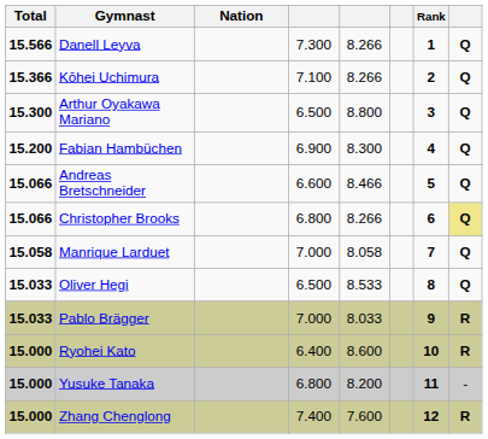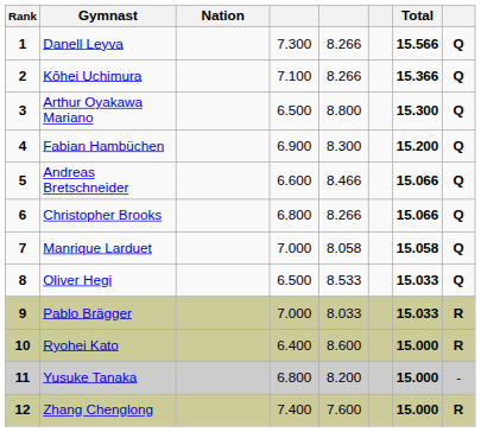 <table class="wikitable sortable" style="text-align:center;">
 <tr>
-<th scope="col"  style="width:50px;">Total</th>
+<th scope="col"  style="width:15px;"><small>Rank</small></th>
 <th scope="col"  style="width:150px;">Gymnast</th>
 <th scope="col"  style="width:100px;">Nation</th>
 <th scope="col"  style="width:50px;"><small></small></th>
 <th scope="col"  style="width:50px;"><small></small></th>
 <th scope="col"  style="width:20px;"><small></small></th>
-<th scope="col"  style="width:15px;"><small>Rank</small></th>
+<th scope="col"  style="width:50px;">Total</th>
 <th scope="col"  style="width:30px;"><small></small></th>
 </tr>
 <tr>
-<td><strong>15.566</strong></td>
+<td scope=row style="text-align:center"><strong>1</strong></td>
 <td style="height:30px; text-align:left;"><a href='#'>Danell Leyva</a></td>
 <td style="text-align:left;"><small></small></td>
 <td>7.300</td>
 <td>8.266</td>
 <td></td>
-<td scope=row style="text-align:center"><strong>1</strong></td>
+<td><strong>15.566</strong></td>
 <td><strong>Q</strong></td>
 </tr>
 <tr>
-<td><strong>15.366</strong></td>
+<td scope=row style="text-align:center"><strong>2</strong></td>
 <td style="height:30px; text-align:left;"><a href='#'>Kōhei Uchimura</a></td>
 <td style="text-align:left;"><small></small></td>
 <td>7.100</td>
 <td>8.266</td>
 <td></td>
-<td scope=row style="text-align:center"><strong>2</strong></td>
+<td><strong>15.366</strong></td>
 <td><strong>Q</strong></td>
 </tr>
 <tr>
-<td><strong>15.300</strong></td>
+<td scope=row style="text-align:center"><strong>3</strong></td>
 <td style="height:30px; text-align:left;"><a href='#'>Arthur Oyakawa Mariano</a></td>
 <td style="text-align:left;"><small></small></td>
 <td>6.500</td>
 <td>8.800</td>
 <td></td>
-<td scope=row style="text-align:center"><strong>3</strong></td>
+<td><strong>15.300</strong></td>
 <td><strong>Q</strong></td>
 </tr>
 <tr>
-<td><strong>15.200</strong></td>
+<td scope=row style="text-align:center"><strong>4</strong></td>
 <td style="height:30px; text-align:left;"><a href='#'>Fabian Hambüchen</a></td>
 <td style="text-align:left;"><small></small></td>
 <td>6.900</td>
 <td>8.300</td>
 <td></td>
-<td scope=row style="text-align:center"><strong>4</strong></td>
+<td><strong>15.200</strong></td>
 <td><strong>Q</strong></td>
 </tr>
 <tr>
-<td><strong>15.066</strong></td>
+<td scope=row style="text-align:center"><strong>5</strong></td>
 <td style="height:30px; text-align:left;"><a href='#'>Andreas Bretschneider</a></td>
 <td style="text-align:left;"><small></small></td>
 <td>6.600</td>
 <td>8.466</td>
 <td></td>
-<td scope=row style="text-align:center"><strong>5</strong></td>
+<td><strong>15.066</strong></td>
 <td><strong>Q</strong></td>
 </tr>
 <tr>
-<td><strong>15.066</strong></td>
+<td scope=row style="text-align:center"><strong>6</strong></td>
 <td style="height:30px; text-align:left;"><a href='#'>Christopher Brooks</a></td>
 <td style="text-align:left;"><small></small></td>
 <td>6.800</td>
 <td>8.266</td>
 <td></td>
-<td scope=row style="text-align:center"><strong>6</strong></td>
-<td style="background: khaki;"><strong>Q</strong></td>
+<td><strong>15.066</strong></td>
+<td><strong>Q</strong></td>
 </tr>
 <tr>
-<td><strong>15.058</strong></td>
+<td scope=row style="text-align:center"><strong>7</strong></td>
 <td style="height:30px; text-align:left;"><a href='#'>Manrique Larduet</a></td>
 <td style="text-align:left;"><small></small></td>
 <td>7.000</td>
 <td>8.058</td>
 <td></td>
-<td scope=row style="text-align:center"><strong>7</strong></td>
+<td><strong>15.058</strong></td>
 <td><strong>Q</strong></td>
 </tr>
 <tr>
-<td><strong>15.033</strong></td>
+<td scope=row style="text-align:center"><strong>8</strong></td>
 <td style="height:30px; text-align:left;"><a href='#'>Oliver Hegi</a></td>
 <td style="text-align:left;"><small></small></td>
 <td>6.500</td>
 <td>8.533</td>
 <td></td>
-<td scope=row style="text-align:center"><strong>8</strong></td>
+<td><strong>15.033</strong></td>
 <td><strong>Q</strong></td>
 </tr>
 <tr style="background:#CCCC99;">
-<td><strong>15.033</strong></td>
+<td scope=row style="text-align:center"><strong>9</strong></td>
 <td style="height:30px; text-align:left;"><a href='#'>Pablo Brägger</a></td>
 <td style="text-align:left;"><small></small></td>
 <td>7.000</td>
 <td>8.033</td>
 <td></td>
-<td scope=row style="text-align:center"><strong>9</strong></td>
+<td><strong>15.033</strong></td>
 <td><strong>R</strong></td>
 </tr>
 <tr style="background:#CCCC99;">
-<td><strong>15.000</strong></td>
+<td scope=row style="text-align:center"><strong>10</strong></td>
 <td style="height:30px; text-align:left;"><a href='#'>Ryohei Kato</a></td>
 <td style="text-align:left;"><small></small></td>
 <td>6.400</td>
 <td>8.600</td>
 <td></td>
-<td scope=row style="text-align:center"><strong>10</strong></td>
+<td><strong>15.000</strong></td>
 <td><strong>R</strong></td>
 </tr>
 <tr style="background:#cccccc;">
-<td><strong>15.000</strong></td>
+<td scope=row style="text-align:center"><strong>11</strong></td>
 <td style="height:30px; text-align:left;"><a href='#'>Yusuke Tanaka</a></td>
 <td style="text-align:left;"><small></small></td>
 <td>6.800</td>
 <td>8.200</td>
 <td></td>
-<td scope=row style="text-align:center"><strong>11</strong></td>
+<td><strong>15.000</strong></td>
 <td>-</td>
 </tr>
 <tr style="background:#CCCC99;">
-<td><strong>15.000</strong></td>
+<td scope=row style="text-align:center"><strong>12</strong></td>
 <td style="height:30px; text-align:left;"><a href='#'>Zhang Chenglong</a></td>
 <td style="text-align:left;"><small></small></td>
 <td>7.400</td>
 <td>7.600</td>
 <td></td>
-<td scope=row style="text-align:center"><strong>12</strong></td>
+<td><strong>15.000</strong></td>
 <td><strong>R</strong></td>
 </tr>
 </table>
